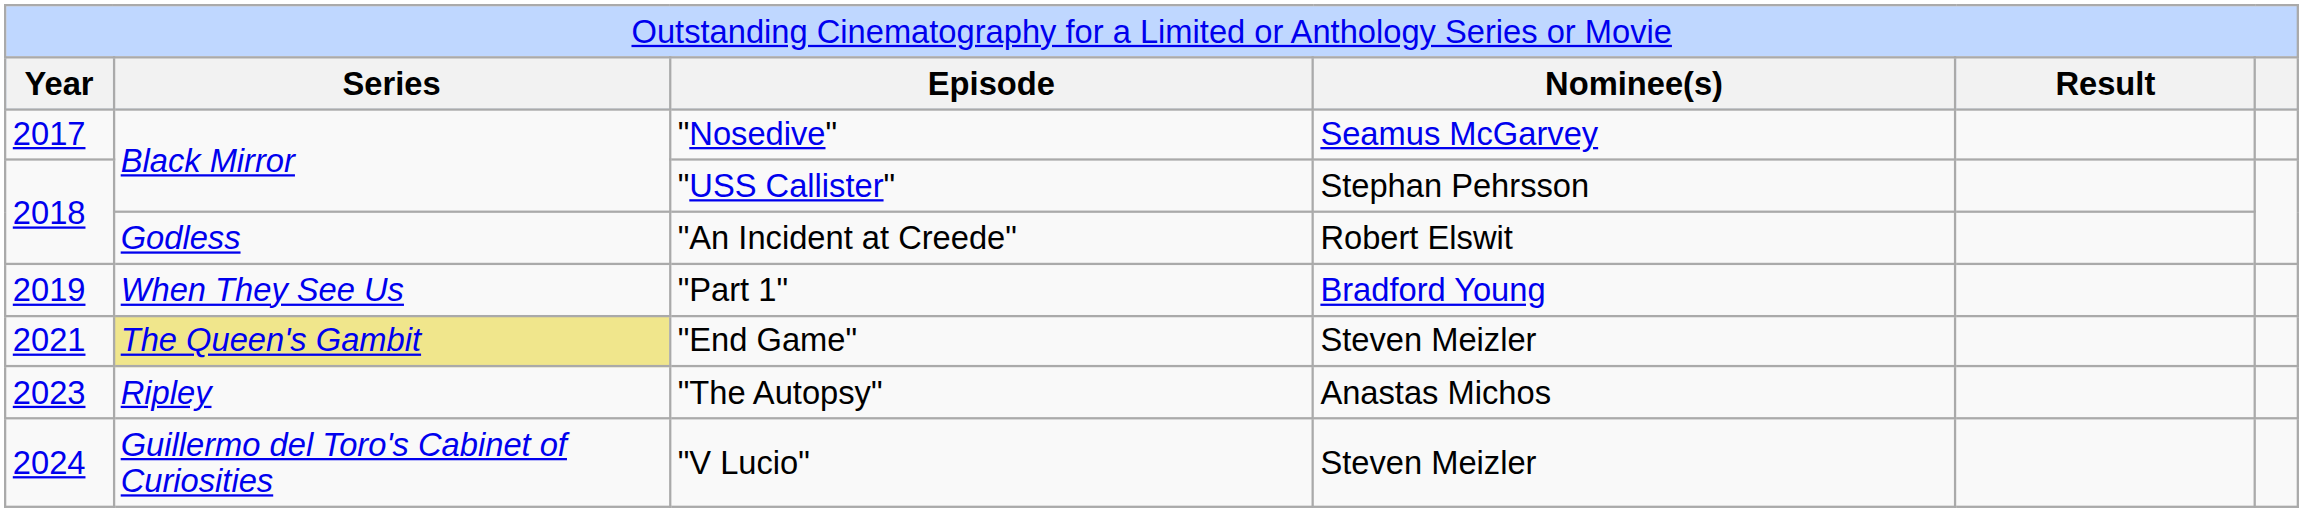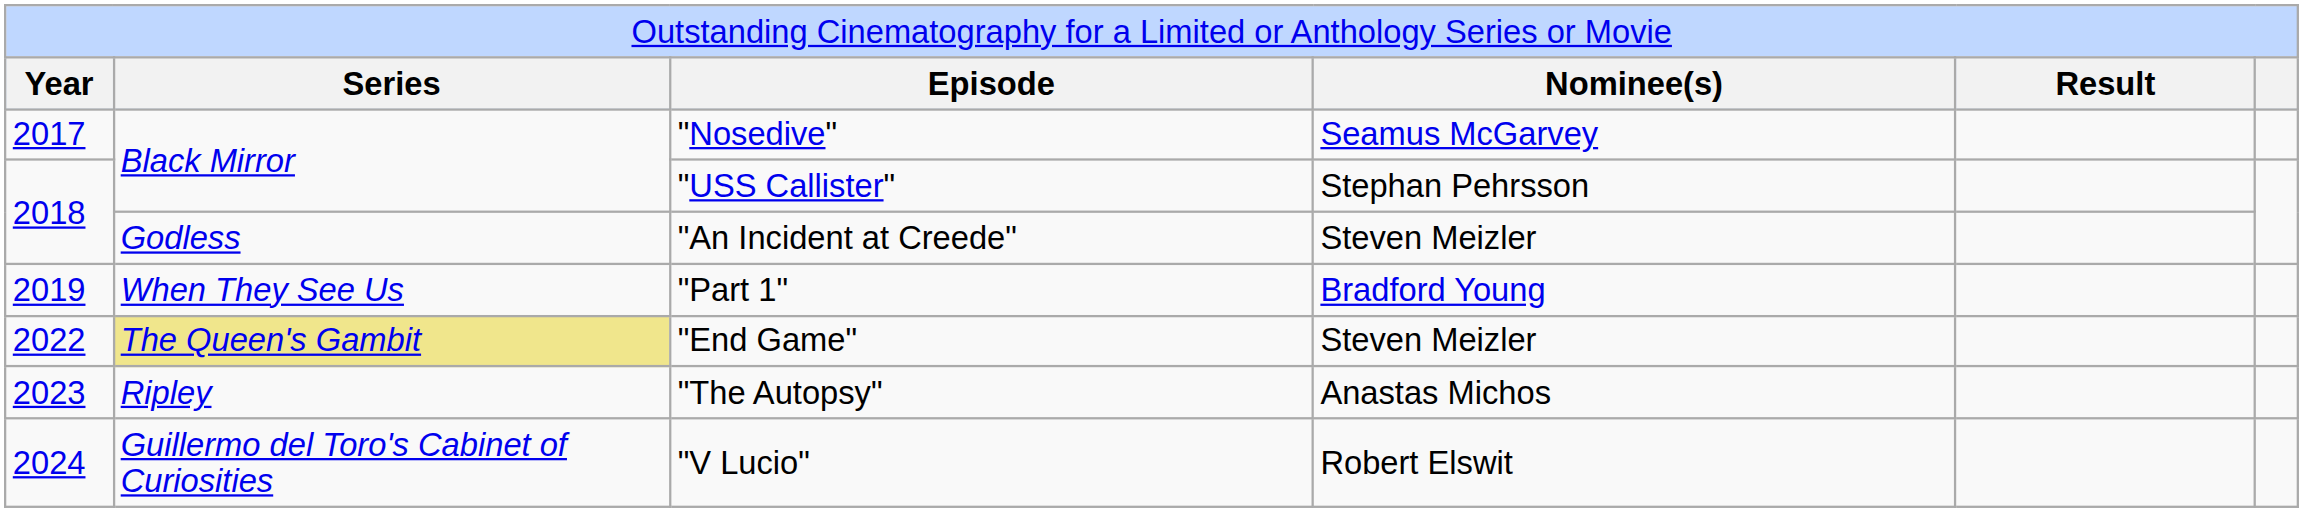 <table class="wikitable plainrowheaders" style="font-size: 90%" width=80%>
 <tr ---- bgcolor="#bfd7ff">
 <td colspan=6 align=center><a href='#'>Outstanding Cinematography for a Limited or Anthology Series or Movie</a></td>
 </tr>
 <tr ---- bgcolor="#bfd7ff">
 <th scope="col" style="width:1%;">Year</th>
 <th scope="col" style="width:13%;">Series</th>
 <th scope="col" style="width:15%;">Episode</th>
 <th scope="col" style="width:15%;">Nominee(s)</th>
 <th scope="col" style="width:7%;">Result</th>
 <th scope="col" style="width:1%;"></th>
 </tr>
 <tr>
 <td><a href='#'>2017</a></td>
 <td rowspan="2"><em><a href='#'>Black Mirror</a></em></td>
 <td>"<a href='#'>Nosedive</a>"</td>
 <td><a href='#'>Seamus McGarvey</a></td>
 <td></td>
 <td></td>
 </tr>
 <tr>
 <td rowspan="2"><a href='#'>2018</a></td>
 <td>"<a href='#'>USS Callister</a>"</td>
 <td>Stephan Pehrsson</td>
 <td></td>
 <td rowspan="2"></td>
 </tr>
 <tr>
 <td><em><a href='#'>Godless</a></em></td>
 <td>"An Incident at Creede"</td>
-<td>Robert Elswit</td>
+<td>Steven Meizler</td>
 <td></td>
 </tr>
 <tr>
 <td><a href='#'>2019</a></td>
 <td><em><a href='#'>When They See Us</a></em></td>
 <td>"Part 1"</td>
 <td><a href='#'>Bradford Young</a></td>
 <td></td>
 <td></td>
 </tr>
 <tr>
-<td><a href='#'>2021</a></td>
+<td><a href='#'>2022</a></td>
 <td style="background: khaki;"><em><a href='#'>The Queen's Gambit</a></em></td>
 <td>"End Game"</td>
 <td>Steven Meizler</td>
 <td></td>
 <td></td>
 </tr>
 <tr>
 <td><a href='#'>2023</a></td>
 <td><em><a href='#'>Ripley</a></em></td>
 <td>"The Autopsy"</td>
 <td>Anastas Michos</td>
 <td></td>
 <td></td>
 </tr>
 <tr>
 <td><a href='#'>2024</a></td>
 <td><em><a href='#'>Guillermo del Toro's Cabinet of Curiosities</a></em></td>
 <td>"V Lucio"</td>
-<td>Steven Meizler</td>
+<td>Robert Elswit</td>
 <td></td>
 <td></td>
 </tr>
 </table>
